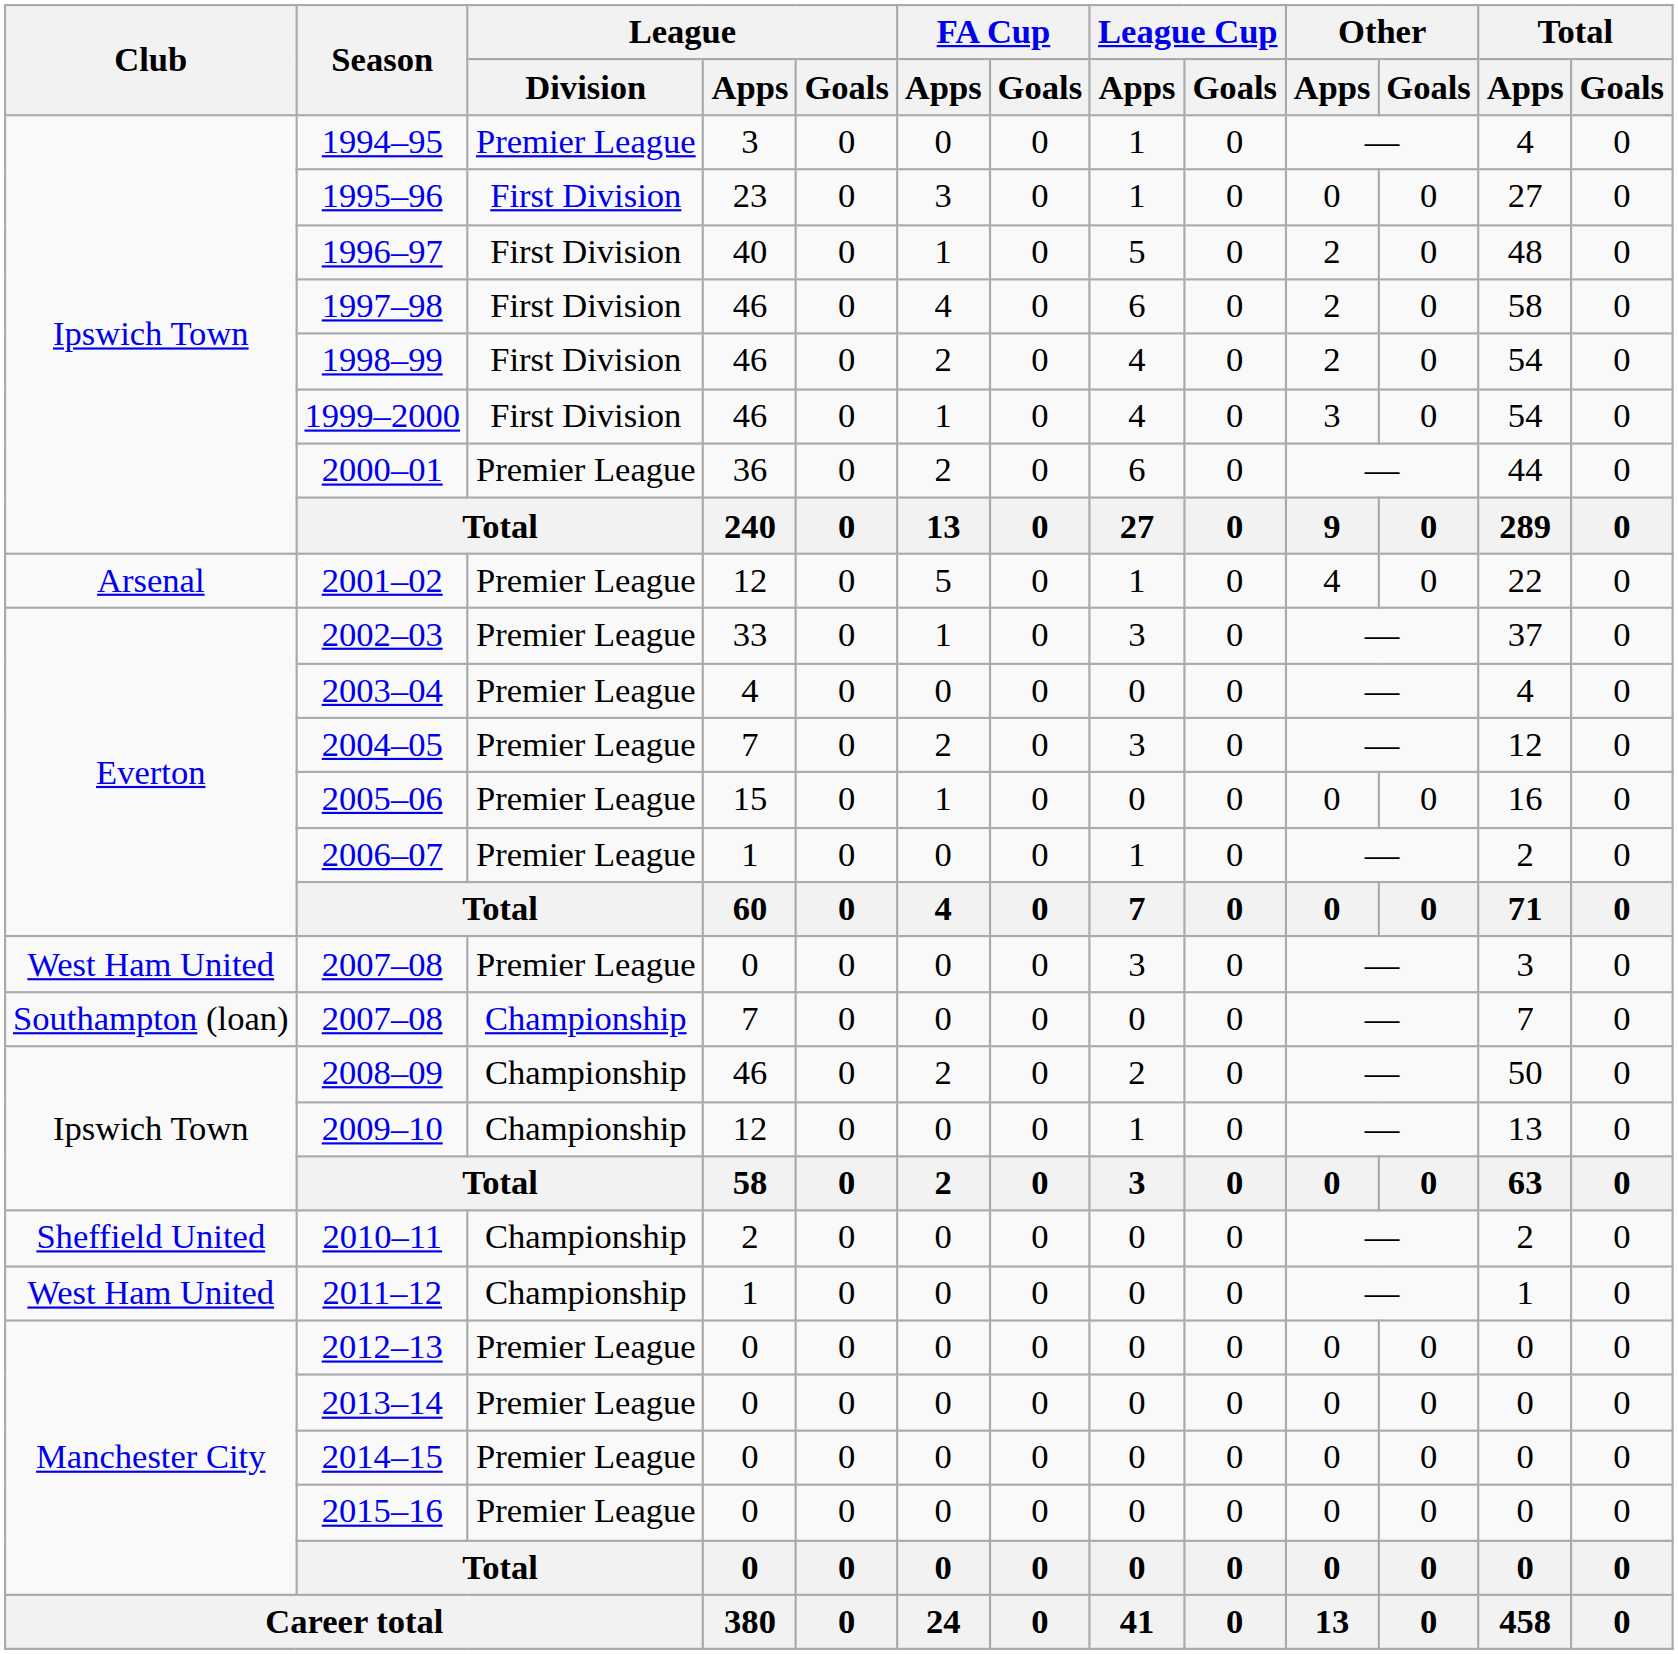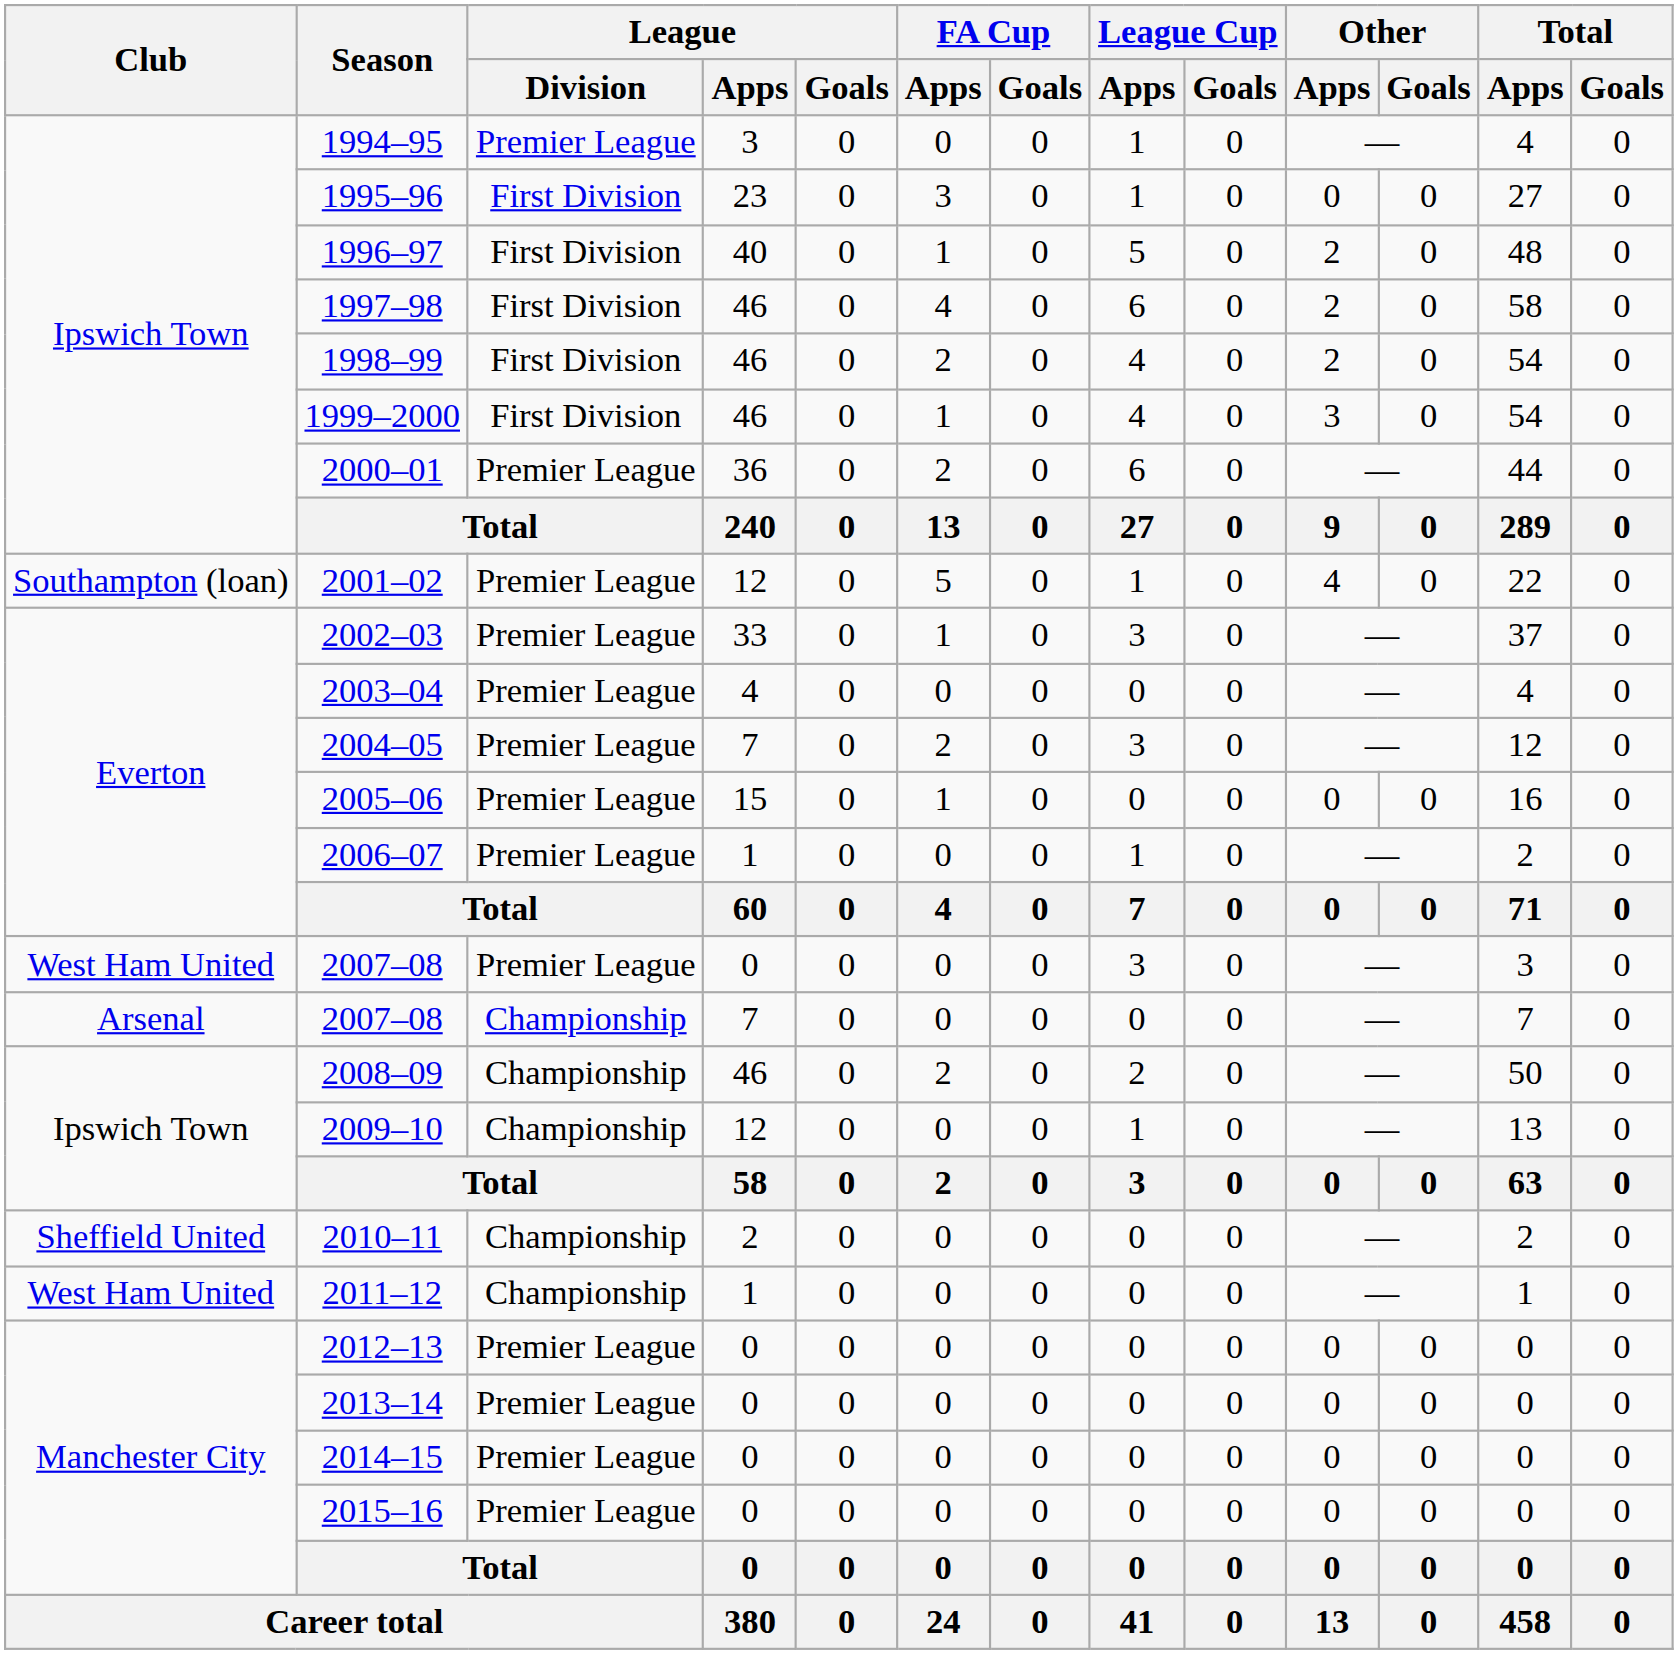 <table class="wikitable" style="text-align:center">
 <tr>
 <th rowspan="2">Club</th>
 <th rowspan="2">Season</th>
 <th colspan="3">League</th>
 <th colspan="2"><a href='#'>FA Cup</a></th>
 <th colspan="2"><a href='#'>League Cup</a></th>
 <th colspan="2">Other</th>
 <th colspan="2">Total</th>
 </tr>
 <tr>
 <th>Division</th>
 <th>Apps</th>
 <th>Goals</th>
 <th>Apps</th>
 <th>Goals</th>
 <th>Apps</th>
 <th>Goals</th>
 <th>Apps</th>
 <th>Goals</th>
 <th>Apps</th>
 <th>Goals</th>
 </tr>
 <tr>
 <td rowspan="8"><a href='#'>Ipswich Town</a></td>
 <td><a href='#'>1994–95</a></td>
 <td><a href='#'>Premier League</a></td>
 <td>3</td>
 <td>0</td>
 <td>0</td>
 <td>0</td>
 <td>1</td>
 <td>0</td>
 <td colspan="2">—</td>
 <td>4</td>
 <td>0</td>
 </tr>
 <tr>
 <td><a href='#'>1995–96</a></td>
 <td><a href='#'>First Division</a></td>
 <td>23</td>
 <td>0</td>
 <td>3</td>
 <td>0</td>
 <td>1</td>
 <td>0</td>
 <td>0</td>
 <td>0</td>
 <td>27</td>
 <td>0</td>
 </tr>
 <tr>
 <td><a href='#'>1996–97</a></td>
 <td>First Division</td>
 <td>40</td>
 <td>0</td>
 <td>1</td>
 <td>0</td>
 <td>5</td>
 <td>0</td>
 <td>2</td>
 <td>0</td>
 <td>48</td>
 <td>0</td>
 </tr>
 <tr>
 <td><a href='#'>1997–98</a></td>
 <td>First Division</td>
 <td>46</td>
 <td>0</td>
 <td>4</td>
 <td>0</td>
 <td>6</td>
 <td>0</td>
 <td>2</td>
 <td>0</td>
 <td>58</td>
 <td>0</td>
 </tr>
 <tr>
 <td><a href='#'>1998–99</a></td>
 <td>First Division</td>
 <td>46</td>
 <td>0</td>
 <td>2</td>
 <td>0</td>
 <td>4</td>
 <td>0</td>
 <td>2</td>
 <td>0</td>
 <td>54</td>
 <td>0</td>
 </tr>
 <tr>
 <td><a href='#'>1999–2000</a></td>
 <td>First Division</td>
 <td>46</td>
 <td>0</td>
 <td>1</td>
 <td>0</td>
 <td>4</td>
 <td>0</td>
 <td>3</td>
 <td>0</td>
 <td>54</td>
 <td>0</td>
 </tr>
 <tr>
 <td><a href='#'>2000–01</a></td>
 <td>Premier League</td>
 <td>36</td>
 <td>0</td>
 <td>2</td>
 <td>0</td>
 <td>6</td>
 <td>0</td>
 <td colspan="2">—</td>
 <td>44</td>
 <td>0</td>
 </tr>
 <tr>
 <th colspan="2">Total</th>
 <th>240</th>
 <th>0</th>
 <th>13</th>
 <th>0</th>
 <th>27</th>
 <th>0</th>
 <th>9</th>
 <th>0</th>
 <th>289</th>
 <th>0</th>
 </tr>
 <tr>
-<td><a href='#'>Arsenal</a></td>
+<td><a href='#'>Southampton</a> (loan)</td>
 <td><a href='#'>2001–02</a></td>
 <td>Premier League</td>
 <td>12</td>
 <td>0</td>
 <td>5</td>
 <td>0</td>
 <td>1</td>
 <td>0</td>
 <td>4</td>
 <td>0</td>
 <td>22</td>
 <td>0</td>
 </tr>
 <tr>
 <td rowspan="6"><a href='#'>Everton</a></td>
 <td><a href='#'>2002–03</a></td>
 <td>Premier League</td>
 <td>33</td>
 <td>0</td>
 <td>1</td>
 <td>0</td>
 <td>3</td>
 <td>0</td>
 <td colspan="2">—</td>
 <td>37</td>
 <td>0</td>
 </tr>
 <tr>
 <td><a href='#'>2003–04</a></td>
 <td>Premier League</td>
 <td>4</td>
 <td>0</td>
 <td>0</td>
 <td>0</td>
 <td>0</td>
 <td>0</td>
 <td colspan="2">—</td>
 <td>4</td>
 <td>0</td>
 </tr>
 <tr>
 <td><a href='#'>2004–05</a></td>
 <td>Premier League</td>
 <td>7</td>
 <td>0</td>
 <td>2</td>
 <td>0</td>
 <td>3</td>
 <td>0</td>
 <td colspan="2">—</td>
 <td>12</td>
 <td>0</td>
 </tr>
 <tr>
 <td><a href='#'>2005–06</a></td>
 <td>Premier League</td>
 <td>15</td>
 <td>0</td>
 <td>1</td>
 <td>0</td>
 <td>0</td>
 <td>0</td>
 <td>0</td>
 <td>0</td>
 <td>16</td>
 <td>0</td>
 </tr>
 <tr>
 <td><a href='#'>2006–07</a></td>
 <td>Premier League</td>
 <td>1</td>
 <td>0</td>
 <td>0</td>
 <td>0</td>
 <td>1</td>
 <td>0</td>
 <td colspan="2">—</td>
 <td>2</td>
 <td>0</td>
 </tr>
 <tr>
 <th colspan="2">Total</th>
 <th>60</th>
 <th>0</th>
 <th>4</th>
 <th>0</th>
 <th>7</th>
 <th>0</th>
 <th>0</th>
 <th>0</th>
 <th>71</th>
 <th>0</th>
 </tr>
 <tr>
 <td><a href='#'>West Ham United</a></td>
 <td><a href='#'>2007–08</a></td>
 <td>Premier League</td>
 <td>0</td>
 <td>0</td>
 <td>0</td>
 <td>0</td>
 <td>3</td>
 <td>0</td>
 <td colspan="2">—</td>
 <td>3</td>
 <td>0</td>
 </tr>
 <tr>
-<td><a href='#'>Southampton</a> (loan)</td>
+<td><a href='#'>Arsenal</a></td>
 <td><a href='#'>2007–08</a></td>
 <td><a href='#'>Championship</a></td>
 <td>7</td>
 <td>0</td>
 <td>0</td>
 <td>0</td>
 <td>0</td>
 <td>0</td>
 <td colspan="2">—</td>
 <td>7</td>
 <td>0</td>
 </tr>
 <tr>
 <td rowspan="3">Ipswich Town</td>
 <td><a href='#'>2008–09</a></td>
 <td>Championship</td>
 <td>46</td>
 <td>0</td>
 <td>2</td>
 <td>0</td>
 <td>2</td>
 <td>0</td>
 <td colspan="2">—</td>
 <td>50</td>
 <td>0</td>
 </tr>
 <tr>
 <td><a href='#'>2009–10</a></td>
 <td>Championship</td>
 <td>12</td>
 <td>0</td>
 <td>0</td>
 <td>0</td>
 <td>1</td>
 <td>0</td>
 <td colspan="2">—</td>
 <td>13</td>
 <td>0</td>
 </tr>
 <tr>
 <th colspan="2">Total</th>
 <th>58</th>
 <th>0</th>
 <th>2</th>
 <th>0</th>
 <th>3</th>
 <th>0</th>
 <th>0</th>
 <th>0</th>
 <th>63</th>
 <th>0</th>
 </tr>
 <tr>
 <td><a href='#'>Sheffield United</a></td>
 <td><a href='#'>2010–11</a></td>
 <td>Championship</td>
 <td>2</td>
 <td>0</td>
 <td>0</td>
 <td>0</td>
 <td>0</td>
 <td>0</td>
 <td colspan="2">—</td>
 <td>2</td>
 <td>0</td>
 </tr>
 <tr>
 <td><a href='#'>West Ham United</a></td>
 <td><a href='#'>2011–12</a></td>
 <td>Championship</td>
 <td>1</td>
 <td>0</td>
 <td>0</td>
 <td>0</td>
 <td>0</td>
 <td>0</td>
 <td colspan="2">—</td>
 <td>1</td>
 <td>0</td>
 </tr>
 <tr>
 <td rowspan="5"><a href='#'>Manchester City</a></td>
 <td><a href='#'>2012–13</a></td>
 <td>Premier League</td>
 <td>0</td>
 <td>0</td>
 <td>0</td>
 <td>0</td>
 <td>0</td>
 <td>0</td>
 <td>0</td>
 <td>0</td>
 <td>0</td>
 <td>0</td>
 </tr>
 <tr>
 <td><a href='#'>2013–14</a></td>
 <td>Premier League</td>
 <td>0</td>
 <td>0</td>
 <td>0</td>
 <td>0</td>
 <td>0</td>
 <td>0</td>
 <td>0</td>
 <td>0</td>
 <td>0</td>
 <td>0</td>
 </tr>
 <tr>
 <td><a href='#'>2014–15</a></td>
 <td>Premier League</td>
 <td>0</td>
 <td>0</td>
 <td>0</td>
 <td>0</td>
 <td>0</td>
 <td>0</td>
 <td>0</td>
 <td>0</td>
 <td>0</td>
 <td>0</td>
 </tr>
 <tr>
 <td><a href='#'>2015–16</a></td>
 <td>Premier League</td>
 <td>0</td>
 <td>0</td>
 <td>0</td>
 <td>0</td>
 <td>0</td>
 <td>0</td>
 <td>0</td>
 <td>0</td>
 <td>0</td>
 <td>0</td>
 </tr>
 <tr>
 <th colspan="2">Total</th>
 <th>0</th>
 <th>0</th>
 <th>0</th>
 <th>0</th>
 <th>0</th>
 <th>0</th>
 <th>0</th>
 <th>0</th>
 <th>0</th>
 <th>0</th>
 </tr>
 <tr>
 <th colspan="3">Career total</th>
 <th>380</th>
 <th>0</th>
 <th>24</th>
 <th>0</th>
 <th>41</th>
 <th>0</th>
 <th>13</th>
 <th>0</th>
 <th>458</th>
 <th>0</th>
 </tr>
 </table>
